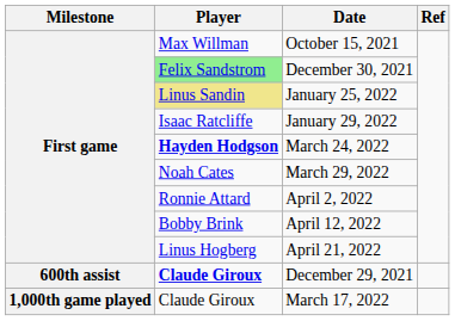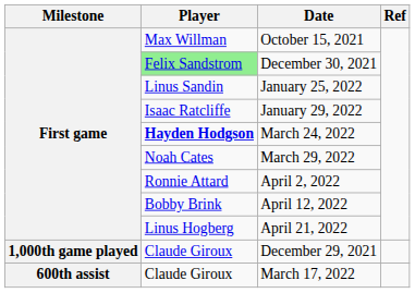 <table class="wikitable">
 <tr>
 <th scope="col">Milestone</th>
 <th scope="col">Player</th>
 <th scope="col">Date</th>
 <th scope="col">Ref</th>
 </tr>
 <tr>
 <th rowspan=9>First game</th>
 <td><a href='#'>Max Willman</a></td>
 <td>October 15, 2021</td>
 <td rowspan=9></td>
 </tr>
 <tr>
 <td style="background: lightgreen;"><a href='#'>Felix Sandstrom</a></td>
 <td>December 30, 2021</td>
 </tr>
 <tr>
-<td style="background: khaki;"><a href='#'>Linus Sandin</a></td>
+<td><a href='#'>Linus Sandin</a></td>
 <td>January 25, 2022</td>
 </tr>
 <tr>
 <td><a href='#'>Isaac Ratcliffe</a></td>
 <td>January 29, 2022</td>
 </tr>
 <tr>
 <td><strong><a href='#'>Hayden Hodgson</a></strong></td>
 <td>March 24, 2022</td>
 </tr>
 <tr>
 <td><a href='#'>Noah Cates</a></td>
 <td>March 29, 2022</td>
 </tr>
 <tr>
 <td><a href='#'>Ronnie Attard</a></td>
 <td>April 2, 2022</td>
 </tr>
 <tr>
 <td><a href='#'>Bobby Brink</a></td>
 <td>April 12, 2022</td>
 </tr>
 <tr>
 <td><a href='#'>Linus Hogberg</a></td>
 <td>April 21, 2022</td>
 </tr>
 <tr>
-<th>600th assist</th>
-<td><strong><a href='#'>Claude Giroux</a></strong></td>
+<th>1,000th game played</th>
+<td><a href='#'>Claude Giroux</a></td>
 <td>December 29, 2021</td>
 <td></td>
 </tr>
 <tr>
-<th>1,000th game played</th>
+<th>600th assist</th>
 <td>Claude Giroux</td>
 <td>March 17, 2022</td>
 <td></td>
 </tr>
 </table>
